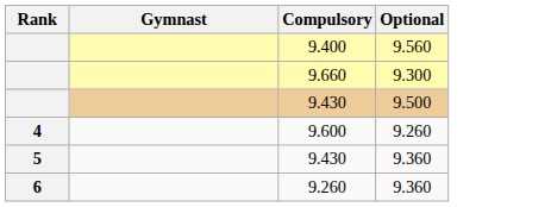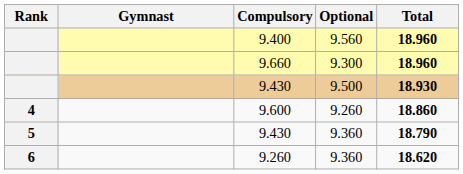 <table class="wikitable sortable" style="text-align:center; font-size:95%">
 <tr>
 <th scope="col" style="width:50px;">Rank</th>
 <th scope="col" style="width:180px;">Gymnast</th>
 <th scope="col" style="width:50px;">Compulsory</th>
 <th scope="col" style="width:50px;">Optional</th>
+<th scope="col" style="width:80px;">Total</th>
 </tr>
 <tr style="background:#fffcaf;">
 <th scope=row style="text-align:center"></th>
 <td style="text-align:left;"></td>
 <td>9.400</td>
 <td>9.560</td>
+<td><strong>18.960</strong></td>
 </tr>
 <tr style="background:#fffcaf;">
 <th scope=row style="text-align:center"></th>
 <td style="text-align:left;"></td>
 <td>9.660</td>
 <td>9.300</td>
+<td><strong>18.960</strong></td>
 </tr>
 <tr style="background:#ec9;">
 <th scope=row style="text-align:center"></th>
 <td style="text-align:left;"></td>
 <td>9.430</td>
 <td>9.500</td>
+<td><strong>18.930</strong></td>
 </tr>
 <tr>
 <th scope=row style="text-align:center">4</th>
 <td style="text-align:left;"></td>
 <td>9.600</td>
 <td>9.260</td>
+<td><strong>18.860</strong></td>
 </tr>
 <tr>
 <th scope=row style="text-align:center">5</th>
 <td style="text-align:left;"></td>
 <td>9.430</td>
 <td>9.360</td>
+<td><strong>18.790</strong></td>
 </tr>
 <tr>
 <th scope=row style="text-align:center">6</th>
 <td style="text-align:left;"></td>
 <td>9.260</td>
 <td>9.360</td>
+<td><strong>18.620</strong></td>
 </tr>
 </table>
